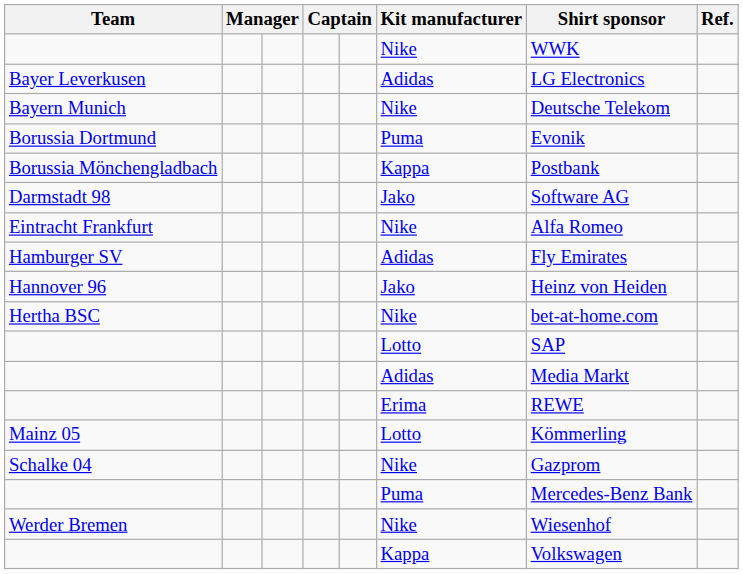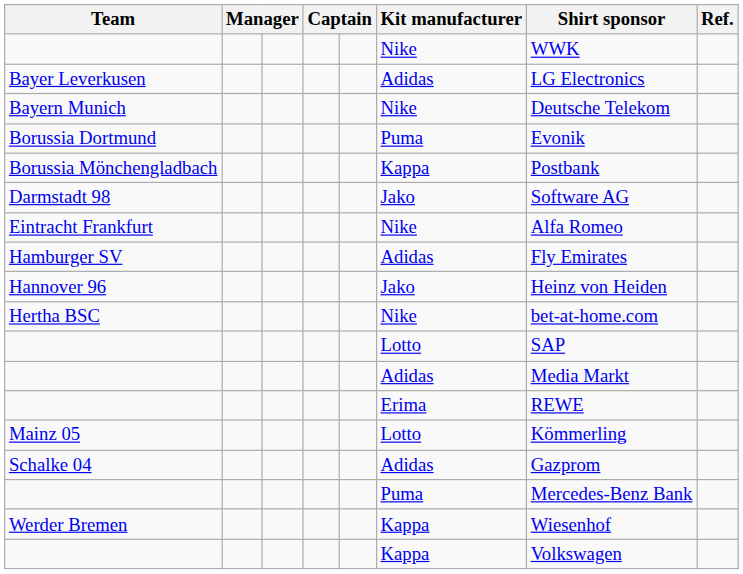 <table class="wikitable sortable">
 <tr>
 <th>Team</th>
 <th colspan="2">Manager</th>
 <th colspan="2">Captain</th>
 <th>Kit manufacturer</th>
 <th>Shirt sponsor</th>
 <th class="unsortable">Ref.</th>
 </tr>
 <tr>
 <td></td>
 <td align="center"></td>
 <td></td>
 <td align="center"></td>
 <td></td>
 <td><a href='#'>Nike</a></td>
 <td><a href='#'>WWK</a></td>
 <td></td>
 </tr>
 <tr>
 <td><a href='#'>Bayer Leverkusen</a></td>
 <td align="center"></td>
 <td></td>
 <td align="center"></td>
 <td></td>
 <td><a href='#'>Adidas</a></td>
 <td><a href='#'>LG Electronics</a></td>
 <td></td>
 </tr>
 <tr>
 <td><a href='#'>Bayern Munich</a></td>
 <td align="center"></td>
 <td></td>
 <td align="center"></td>
 <td></td>
 <td><a href='#'>Nike</a></td>
 <td><a href='#'>Deutsche Telekom</a></td>
 <td></td>
 </tr>
 <tr>
 <td><a href='#'>Borussia Dortmund</a></td>
 <td align="center"></td>
 <td></td>
 <td align="center"></td>
 <td></td>
 <td><a href='#'>Puma</a></td>
 <td><a href='#'>Evonik</a></td>
 <td></td>
 </tr>
 <tr>
 <td><a href='#'>Borussia Mönchengladbach</a></td>
 <td align="center"></td>
 <td></td>
 <td align="center"></td>
 <td></td>
 <td><a href='#'>Kappa</a></td>
 <td><a href='#'>Postbank</a></td>
 <td></td>
 </tr>
 <tr>
 <td><a href='#'>Darmstadt 98</a></td>
 <td align="center"></td>
 <td></td>
 <td align="center"></td>
 <td></td>
 <td><a href='#'>Jako</a></td>
 <td><a href='#'>Software AG</a></td>
 <td></td>
 </tr>
 <tr>
 <td><a href='#'>Eintracht Frankfurt</a></td>
 <td align="center"></td>
 <td></td>
 <td align="center"></td>
 <td></td>
 <td><a href='#'>Nike</a></td>
 <td><a href='#'>Alfa Romeo</a></td>
 <td></td>
 </tr>
 <tr>
 <td><a href='#'>Hamburger SV</a></td>
 <td align="center"></td>
 <td></td>
 <td align="center"></td>
 <td></td>
 <td><a href='#'>Adidas</a></td>
 <td><a href='#'>Fly Emirates</a></td>
 <td></td>
 </tr>
 <tr>
 <td><a href='#'>Hannover 96</a></td>
 <td align="center"></td>
 <td></td>
 <td align="center"></td>
 <td></td>
 <td><a href='#'>Jako</a></td>
 <td><a href='#'>Heinz von Heiden</a></td>
 <td></td>
 </tr>
 <tr>
 <td><a href='#'>Hertha BSC</a></td>
 <td align="center"></td>
 <td></td>
 <td align="center"></td>
 <td></td>
 <td><a href='#'>Nike</a></td>
 <td><a href='#'>bet-at-home.com</a></td>
 <td></td>
 </tr>
 <tr>
 <td></td>
 <td align="center"></td>
 <td></td>
 <td align="center"></td>
 <td></td>
 <td><a href='#'>Lotto</a></td>
 <td><a href='#'>SAP</a></td>
 <td></td>
 </tr>
 <tr>
 <td></td>
 <td align="center"></td>
 <td></td>
 <td align="center"></td>
 <td></td>
 <td><a href='#'>Adidas</a></td>
 <td><a href='#'>Media Markt</a></td>
 <td></td>
 </tr>
 <tr>
 <td></td>
 <td align="center"></td>
 <td></td>
 <td align="center"></td>
 <td></td>
 <td><a href='#'>Erima</a></td>
 <td><a href='#'>REWE</a></td>
 <td></td>
 </tr>
 <tr>
 <td><a href='#'>Mainz 05</a></td>
 <td align="center"></td>
 <td></td>
 <td align="center"></td>
 <td></td>
 <td><a href='#'>Lotto</a></td>
 <td><a href='#'>Kömmerling</a></td>
 <td></td>
 </tr>
 <tr>
 <td><a href='#'>Schalke 04</a></td>
 <td align="center"></td>
 <td></td>
 <td align="center"></td>
 <td></td>
-<td><a href='#'>Nike</a></td>
+<td><a href='#'>Adidas</a></td>
 <td><a href='#'>Gazprom</a></td>
 <td></td>
 </tr>
 <tr>
 <td></td>
 <td align="center"></td>
 <td></td>
 <td align="center"></td>
 <td></td>
 <td><a href='#'>Puma</a></td>
 <td><a href='#'>Mercedes-Benz Bank</a></td>
 <td></td>
 </tr>
 <tr>
 <td><a href='#'>Werder Bremen</a></td>
 <td align="center"></td>
 <td></td>
 <td align="center"></td>
 <td></td>
-<td><a href='#'>Nike</a></td>
+<td><a href='#'>Kappa</a></td>
 <td><a href='#'>Wiesenhof</a></td>
 <td></td>
 </tr>
 <tr>
 <td></td>
 <td align="center"></td>
 <td></td>
 <td align="center"></td>
 <td></td>
 <td><a href='#'>Kappa</a></td>
 <td><a href='#'>Volkswagen</a></td>
 <td></td>
 </tr>
 </table>
